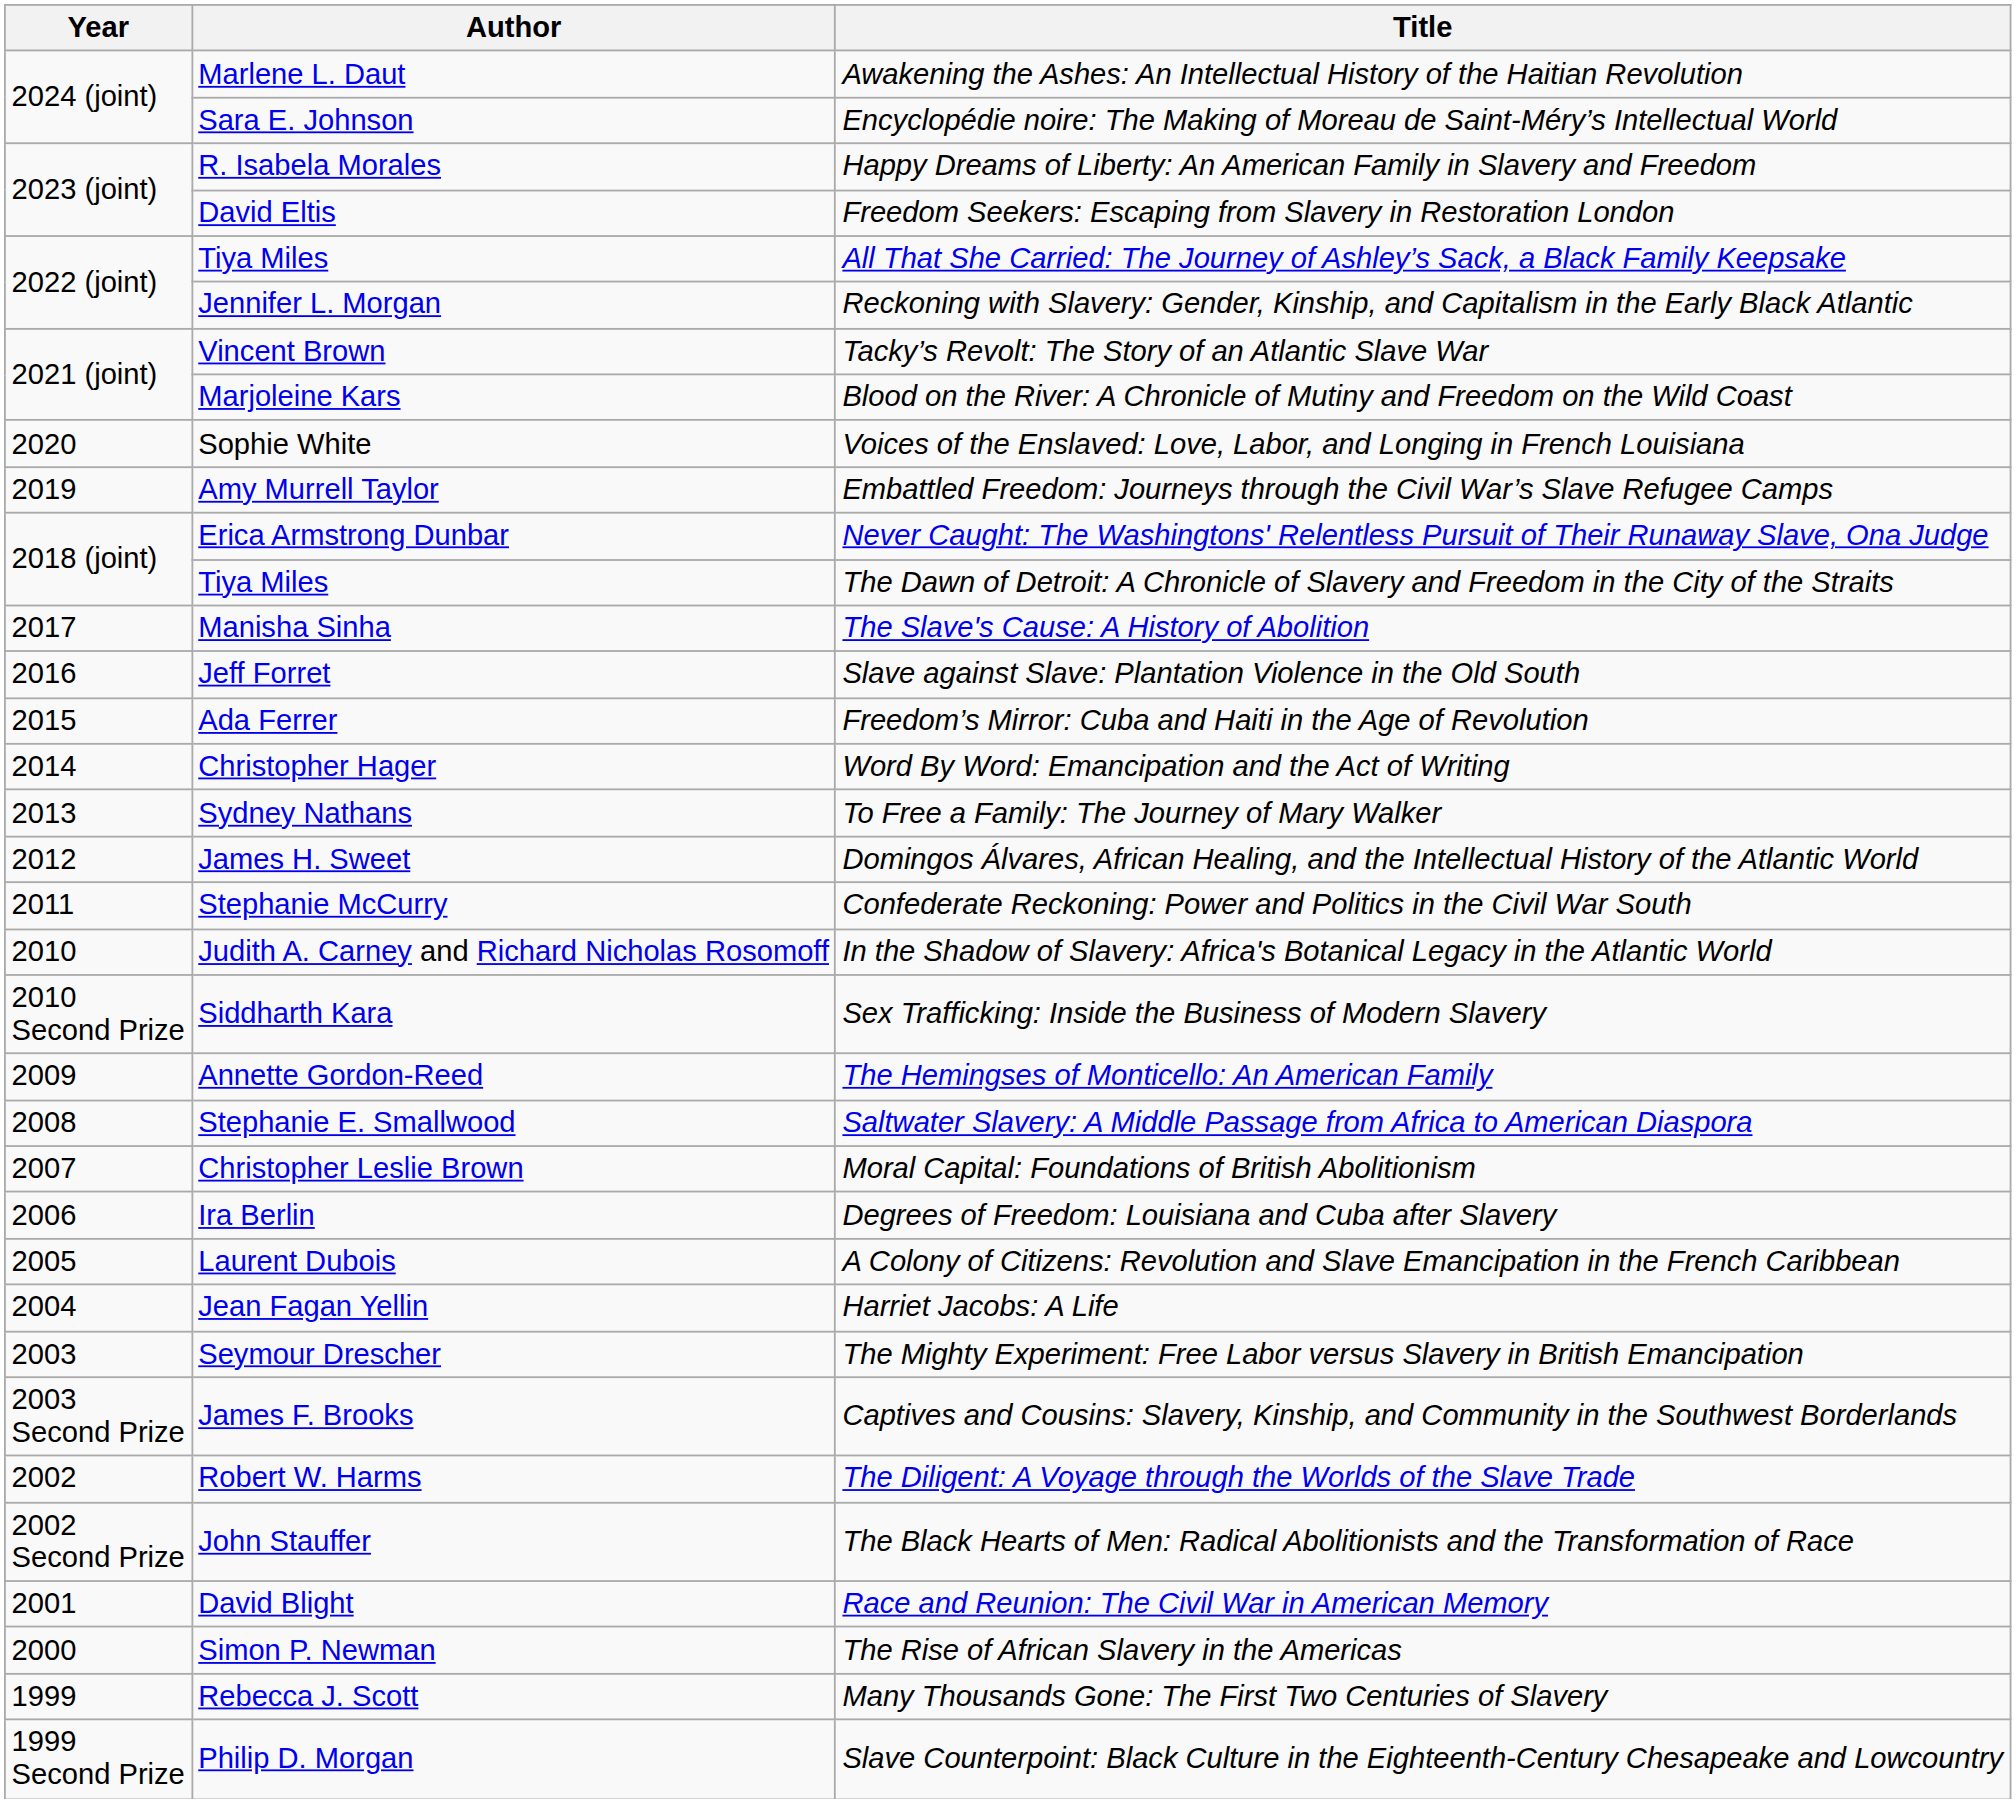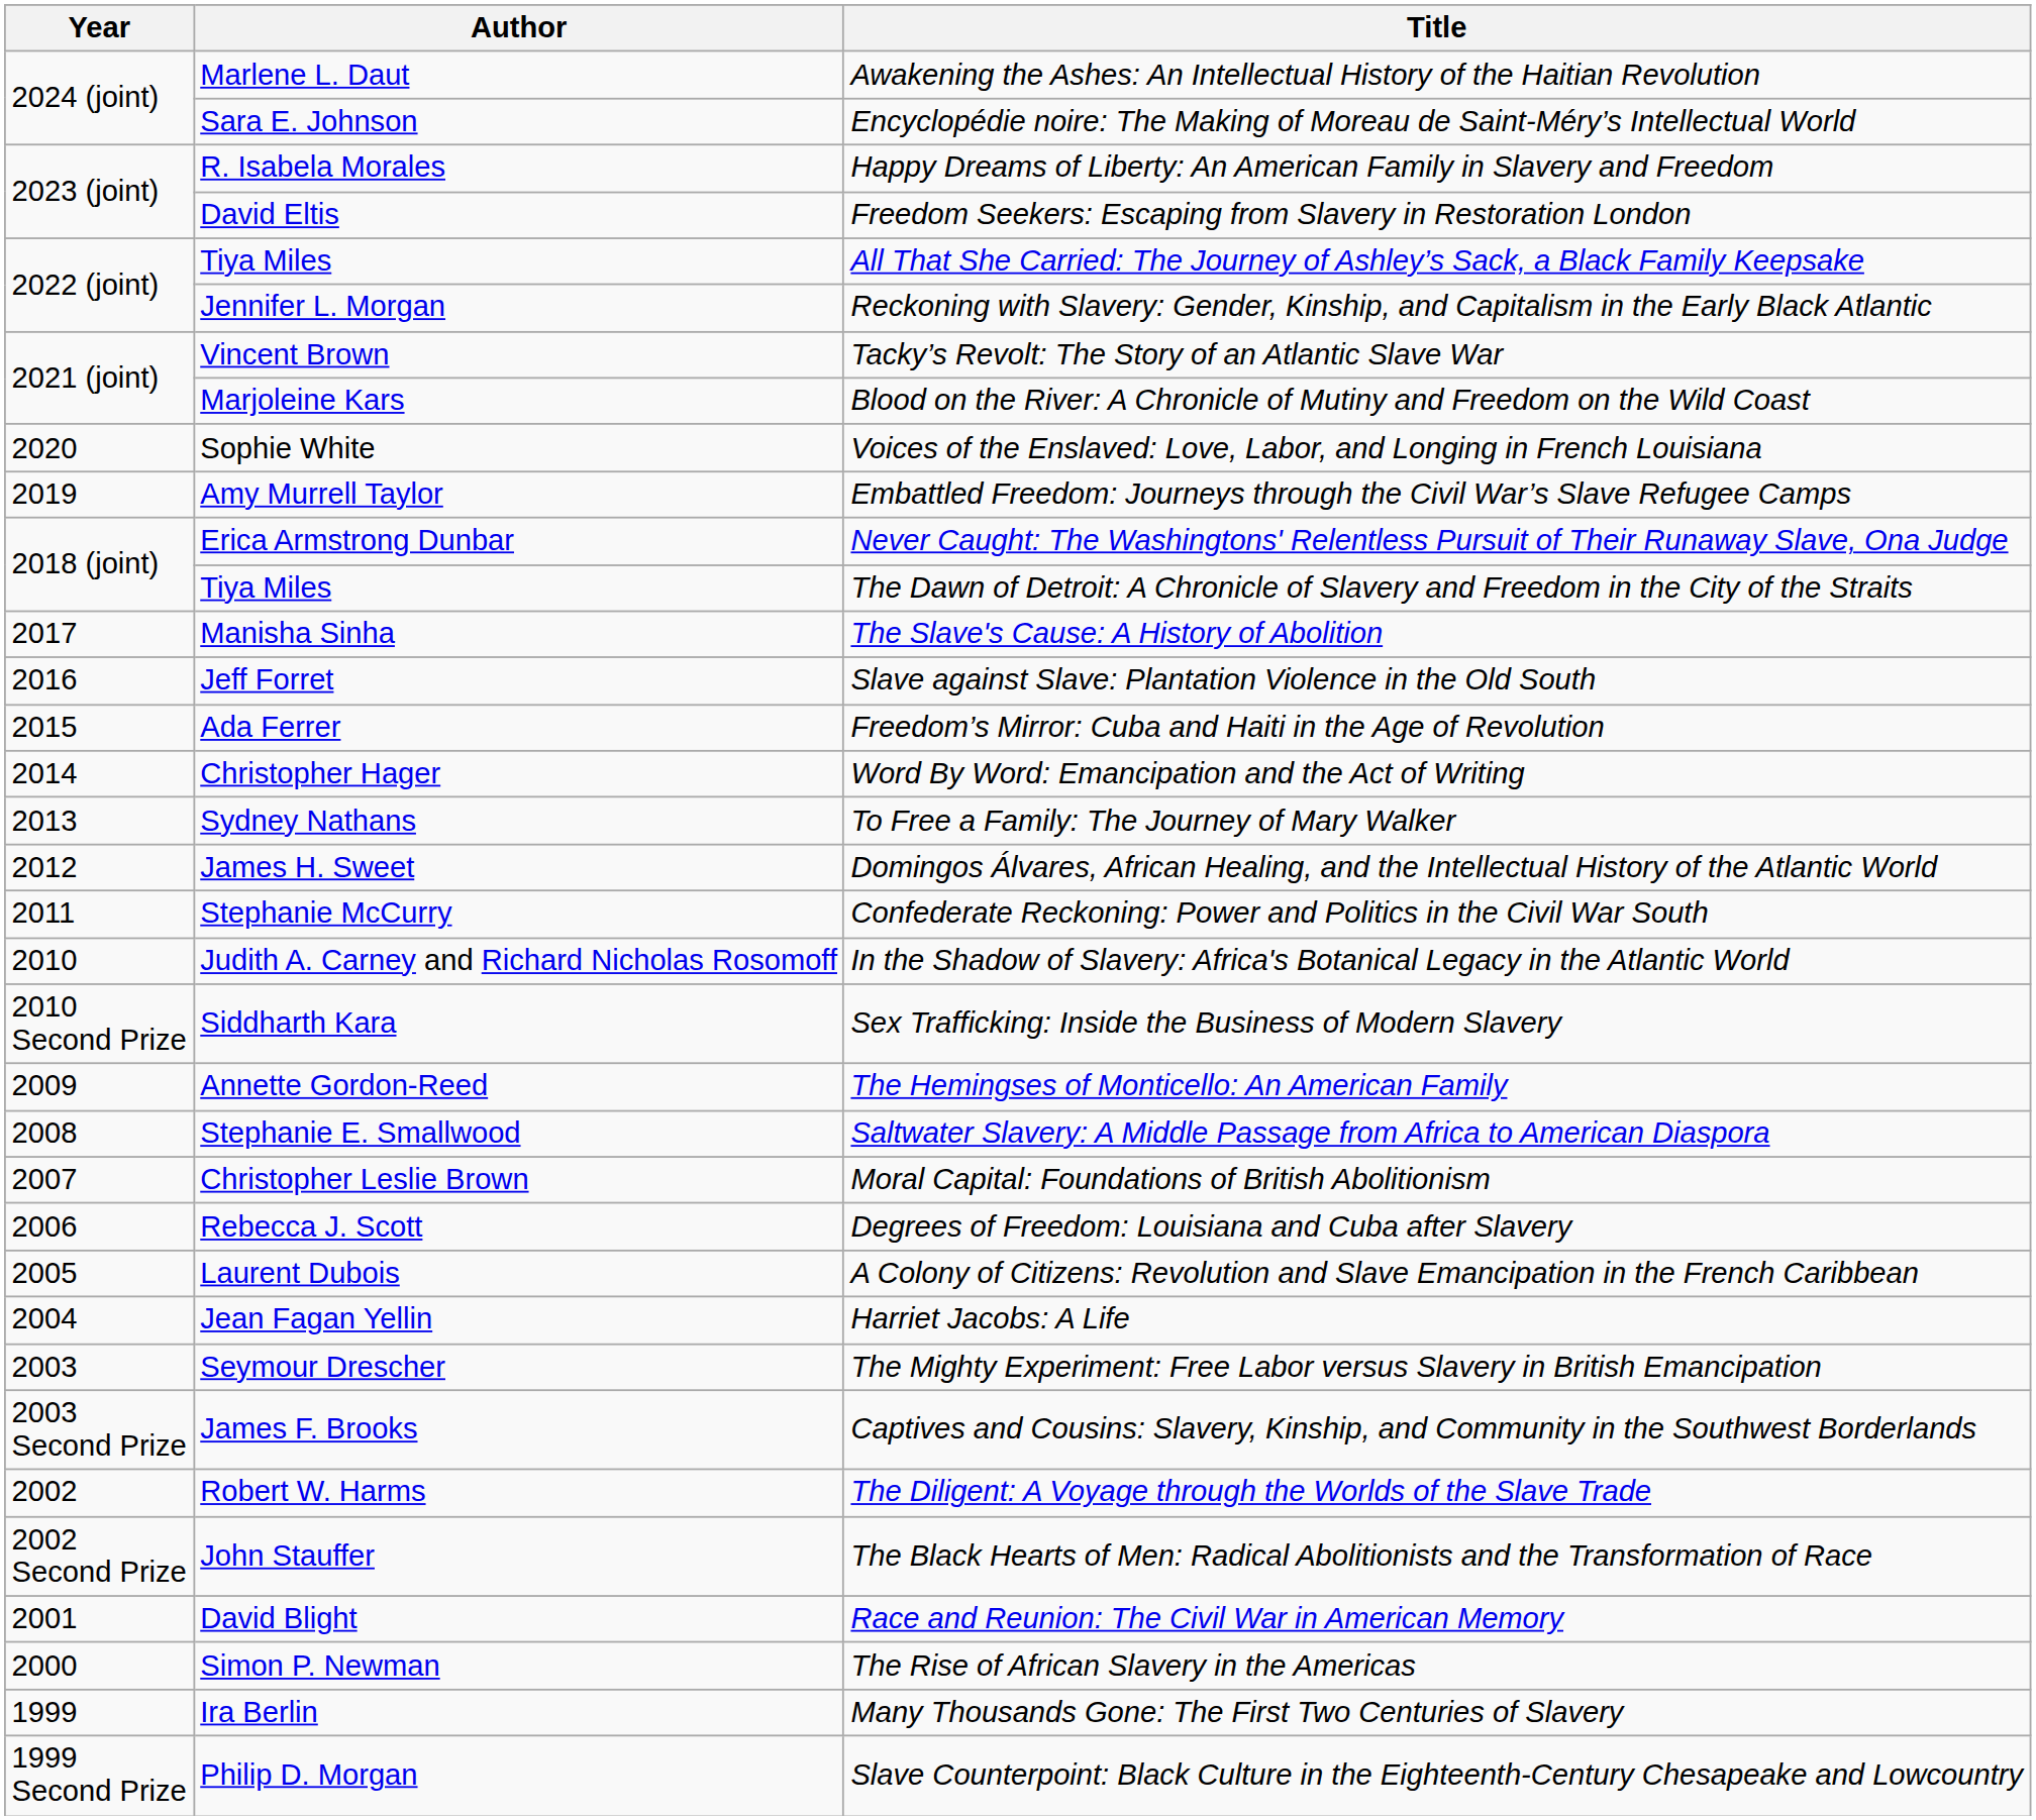 <table class="wikitable">
 <tr>
 <th>Year</th>
 <th>Author</th>
 <th>Title</th>
 </tr>
 <tr>
 <td rowspan="2">2024 (joint)</td>
 <td><a href='#'>Marlene L. Daut</a></td>
 <td><em>Awakening the Ashes: An Intellectual History of the Haitian Revolution</em></td>
 </tr>
 <tr>
 <td><a href='#'>Sara E. Johnson</a></td>
 <td><em>Encyclopédie noire: The Making of Moreau de Saint-Méry’s Intellectual World</em></td>
 </tr>
 <tr>
 <td rowspan="2">2023 (joint)</td>
 <td><a href='#'>R. Isabela Morales</a></td>
 <td><em>Happy Dreams of Liberty: An American Family in Slavery and Freedom</em></td>
 </tr>
 <tr>
 <td><a href='#'>David Eltis</a></td>
 <td><em>Freedom Seekers: Escaping from Slavery in Restoration London</em></td>
 </tr>
 <tr>
 <td rowspan=2>2022 (joint)</td>
 <td><a href='#'>Tiya Miles</a></td>
 <td><em><a href='#'>All That She Carried: The Journey of Ashley’s Sack, a Black Family Keepsake</a></em></td>
 </tr>
 <tr>
 <td><a href='#'>Jennifer L. Morgan</a></td>
 <td><em>Reckoning with Slavery: Gender, Kinship, and Capitalism in the Early Black Atlantic</em></td>
 </tr>
 <tr>
 <td rowspan=2>2021 (joint)</td>
 <td><a href='#'>Vincent Brown</a></td>
 <td><em>Tacky’s Revolt: The Story of an Atlantic Slave War</em></td>
 </tr>
 <tr>
 <td><a href='#'>Marjoleine Kars</a></td>
 <td><em>Blood on the River: A Chronicle of Mutiny and Freedom on the Wild Coast</em></td>
 </tr>
 <tr>
 <td>2020</td>
 <td>Sophie White</td>
 <td><em>Voices of the Enslaved: Love, Labor, and Longing in French Louisiana</em></td>
 </tr>
 <tr>
 <td>2019</td>
 <td><a href='#'>Amy Murrell Taylor</a></td>
 <td><em>Embattled Freedom: Journeys through the Civil War’s Slave Refugee Camps</em></td>
 </tr>
 <tr>
 <td rowspan=2>2018 (joint)</td>
 <td><a href='#'>Erica Armstrong Dunbar</a></td>
 <td><em><a href='#'>Never Caught: The Washingtons' Relentless Pursuit of Their Runaway Slave, Ona Judge</a></em></td>
 </tr>
 <tr>
 <td><a href='#'>Tiya Miles</a></td>
 <td><em>The Dawn of Detroit: A Chronicle of Slavery and Freedom in the City of the Straits</em></td>
 </tr>
 <tr>
 <td>2017</td>
 <td><a href='#'>Manisha Sinha</a></td>
 <td><em><a href='#'>The Slave's Cause: A History of Abolition</a></em></td>
 </tr>
 <tr>
 <td>2016</td>
 <td><a href='#'>Jeff Forret</a></td>
 <td><em>Slave against Slave: Plantation Violence in the Old South</em></td>
 </tr>
 <tr>
 <td>2015</td>
 <td><a href='#'>Ada Ferrer</a></td>
 <td><em>Freedom’s Mirror: Cuba and Haiti in the Age of Revolution</em></td>
 </tr>
 <tr>
 <td>2014</td>
 <td><a href='#'>Christopher Hager</a></td>
 <td><em>Word By Word: Emancipation and the Act of Writing</em></td>
 </tr>
 <tr>
 <td>2013</td>
 <td><a href='#'>Sydney Nathans</a></td>
 <td><em>To Free a Family: The Journey of Mary Walker</em></td>
 </tr>
 <tr>
 <td>2012</td>
 <td><a href='#'>James H. Sweet</a></td>
 <td><em>Domingos Álvares, African Healing, and the Intellectual History of the Atlantic World</em></td>
 </tr>
 <tr>
 <td>2011</td>
 <td><a href='#'>Stephanie McCurry</a></td>
 <td><em>Confederate Reckoning: Power and Politics in the Civil War South</em></td>
 </tr>
 <tr>
 <td>2010</td>
 <td><a href='#'>Judith A. Carney</a> and <a href='#'>Richard Nicholas Rosomoff</a></td>
 <td><em>In the Shadow of Slavery: Africa's Botanical Legacy in the Atlantic World</em></td>
 </tr>
 <tr>
 <td>2010 <br> Second Prize</td>
 <td><a href='#'>Siddharth Kara</a></td>
 <td><em>Sex Trafficking: Inside the Business of Modern Slavery</em></td>
 </tr>
 <tr>
 <td>2009</td>
 <td><a href='#'>Annette Gordon-Reed</a></td>
 <td><em><a href='#'>The Hemingses of Monticello: An American Family</a></em></td>
 </tr>
 <tr>
 <td>2008</td>
 <td><a href='#'>Stephanie E. Smallwood</a></td>
 <td><em><a href='#'>Saltwater Slavery: A Middle Passage from Africa to American Diaspora</a></em></td>
 </tr>
 <tr>
 <td>2007</td>
 <td><a href='#'>Christopher Leslie Brown</a></td>
 <td><em>Moral Capital: Foundations of British Abolitionism</em></td>
 </tr>
 <tr>
 <td>2006</td>
-<td><a href='#'>Ira Berlin</a></td>
+<td><a href='#'>Rebecca J. Scott</a></td>
 <td><em>Degrees of Freedom: Louisiana and Cuba after Slavery</em></td>
 </tr>
 <tr>
 <td>2005</td>
 <td><a href='#'>Laurent Dubois</a></td>
 <td><em>A Colony of Citizens: Revolution and Slave Emancipation in the French Caribbean</em></td>
 </tr>
 <tr>
 <td>2004</td>
 <td><a href='#'>Jean Fagan Yellin</a></td>
 <td><em>Harriet Jacobs: A Life</em></td>
 </tr>
 <tr>
 <td>2003</td>
 <td><a href='#'>Seymour Drescher</a></td>
 <td><em>The Mighty Experiment: Free Labor versus Slavery in British Emancipation</em></td>
 </tr>
 <tr>
 <td>2003 <br> Second Prize</td>
 <td><a href='#'>James F. Brooks</a></td>
 <td><em>Captives and Cousins: Slavery, Kinship, and Community in the Southwest Borderlands</em></td>
 </tr>
 <tr>
 <td>2002</td>
 <td><a href='#'>Robert W. Harms</a></td>
 <td><em><a href='#'>The Diligent: A Voyage through the Worlds of the Slave Trade</a></em></td>
 </tr>
 <tr>
 <td>2002 <br> Second Prize</td>
 <td><a href='#'>John Stauffer</a></td>
 <td><em>The Black Hearts of Men: Radical Abolitionists and the Transformation of Race</em></td>
 </tr>
 <tr>
 <td>2001</td>
 <td><a href='#'>David Blight</a></td>
 <td><em><a href='#'>Race and Reunion: The Civil War in American Memory</a></em></td>
 </tr>
 <tr>
 <td>2000</td>
 <td><a href='#'>Simon P. Newman</a></td>
 <td><em>The Rise of African Slavery in the Americas</em></td>
 </tr>
 <tr>
 <td>1999</td>
-<td><a href='#'>Rebecca J. Scott</a></td>
+<td><a href='#'>Ira Berlin</a></td>
 <td><em>Many Thousands Gone: The First Two Centuries of Slavery</em></td>
 </tr>
 <tr>
 <td>1999 <br> Second Prize</td>
 <td><a href='#'>Philip D. Morgan</a></td>
 <td><em>Slave Counterpoint: Black Culture in the Eighteenth-Century Chesapeake and Lowcountry</em></td>
 </tr>
 </table>
